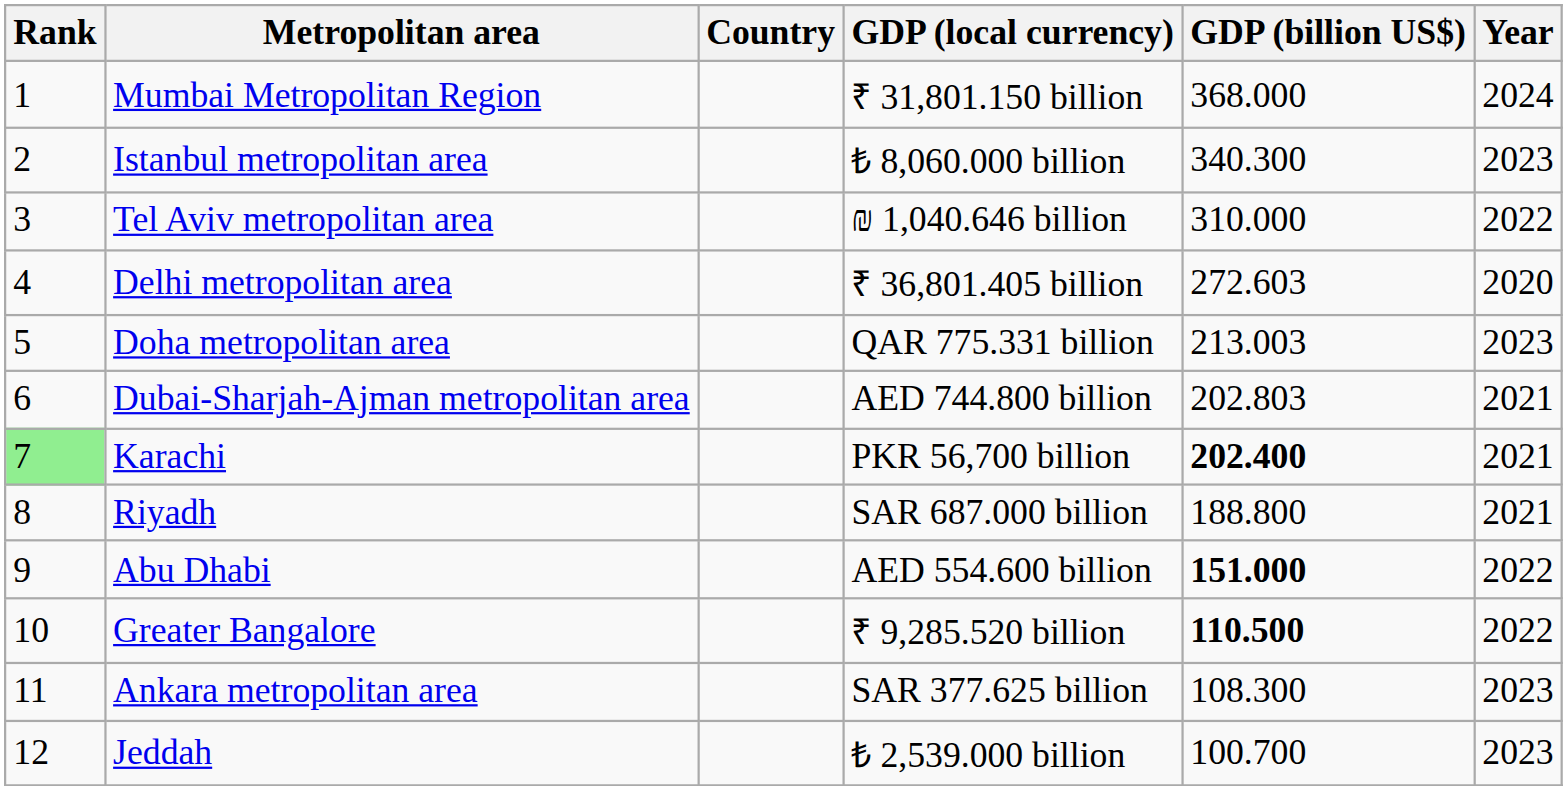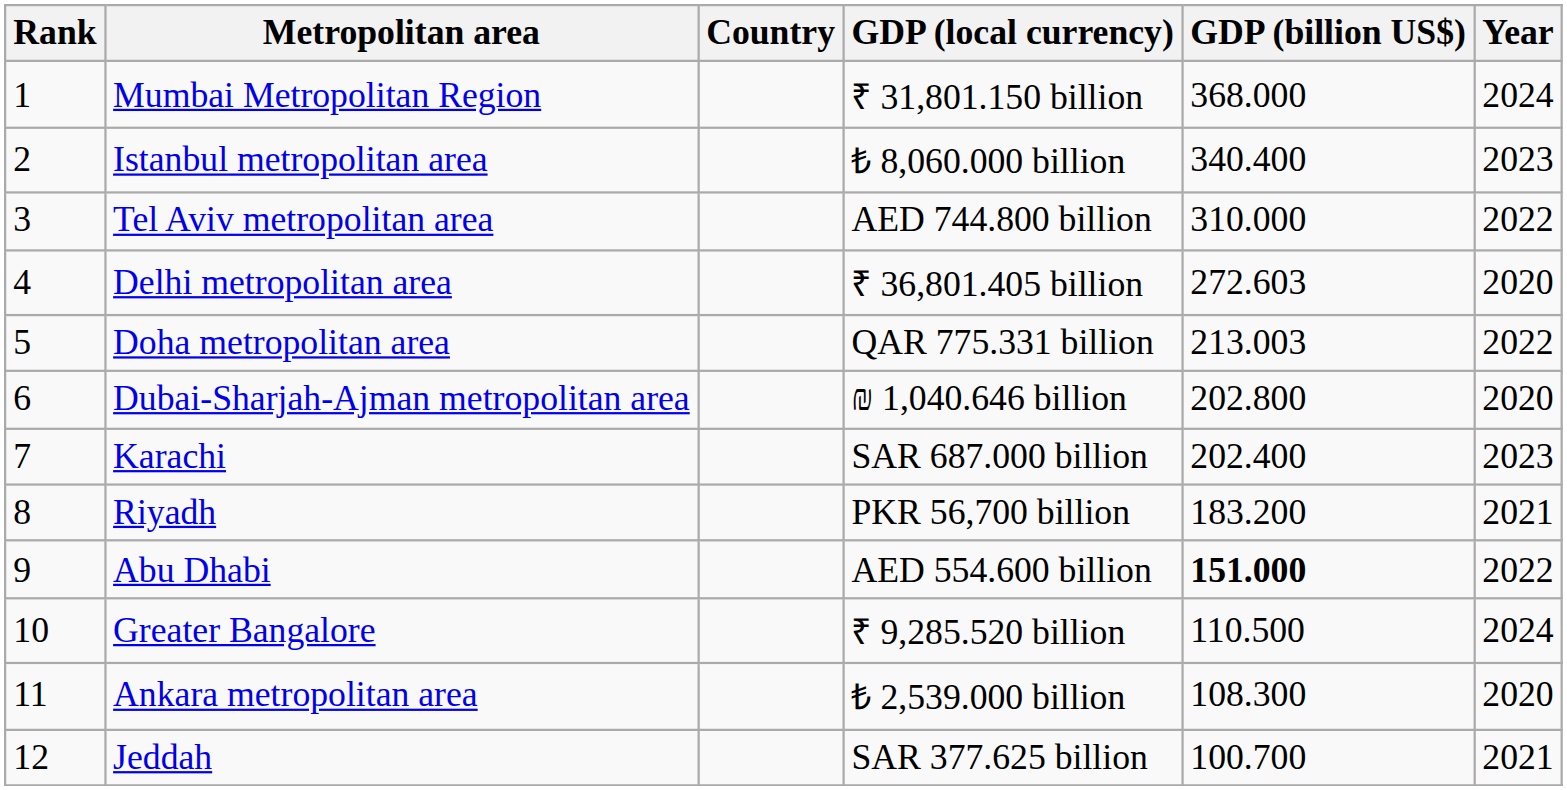 <table class="sortable wikitable">
 <tr>
 <th>Rank</th>
 <th>Metropolitan area</th>
 <th>Country</th>
 <th>GDP (local currency)</th>
 <th>GDP (billion US$)</th>
 <th>Year</th>
 </tr>
 <tr>
 <td>1</td>
 <td><a href='#'>Mumbai Metropolitan Region</a></td>
 <td></td>
 <td>₹ 31,801.150 billion</td>
 <td>368.000</td>
 <td>2024</td>
 </tr>
 <tr>
 <td>2</td>
 <td><a href='#'>Istanbul metropolitan area</a></td>
 <td></td>
 <td>₺ 8,060.000 billion</td>
-<td>340.300</td>
+<td>340.400</td>
 <td>2023</td>
 </tr>
 <tr>
 <td>3</td>
 <td><a href='#'>Tel Aviv metropolitan area</a></td>
 <td></td>
-<td>₪ 1,040.646 billion</td>
+<td>AED 744.800 billion</td>
 <td>310.000</td>
 <td>2022</td>
 </tr>
 <tr>
 <td>4</td>
 <td><a href='#'>Delhi metropolitan area</a></td>
 <td></td>
 <td>₹ 36,801.405 billion</td>
 <td>272.603</td>
 <td>2020</td>
 </tr>
 <tr>
 <td>5</td>
 <td><a href='#'>Doha metropolitan area</a></td>
 <td></td>
 <td>QAR 775.331 billion</td>
 <td>213.003</td>
-<td>2023</td>
+<td>2022</td>
 </tr>
 <tr>
 <td>6</td>
 <td><a href='#'>Dubai-Sharjah-Ajman metropolitan area</a></td>
 <td></td>
-<td>AED 744.800 billion</td>
-<td>202.803</td>
-<td>2021</td>
+<td>₪ 1,040.646 billion</td>
+<td>202.800</td>
+<td>2020</td>
 </tr>
 <tr>
-<td style="background: lightgreen;">7</td>
+<td>7</td>
 <td><a href='#'>Karachi</a></td>
 <td></td>
-<td>PKR 56,700 billion</td>
-<td><strong>202.400</strong></td>
-<td>2021</td>
+<td>SAR 687.000 billion</td>
+<td>202.400</td>
+<td>2023</td>
 </tr>
 <tr>
 <td>8</td>
 <td><a href='#'>Riyadh</a></td>
 <td></td>
-<td>SAR 687.000 billion</td>
-<td>188.800</td>
+<td>PKR 56,700 billion</td>
+<td>183.200</td>
 <td>2021</td>
 </tr>
 <tr>
 <td>9</td>
 <td><a href='#'>Abu Dhabi</a></td>
 <td></td>
 <td>AED 554.600 billion</td>
 <td><strong>151.000</strong></td>
 <td>2022</td>
 </tr>
 <tr>
 <td>10</td>
 <td><a href='#'>Greater Bangalore</a></td>
 <td></td>
 <td>₹ 9,285.520 billion</td>
-<td><strong>110.500</strong></td>
-<td>2022</td>
+<td>110.500</td>
+<td>2024</td>
 </tr>
 <tr>
 <td>11</td>
 <td><a href='#'>Ankara metropolitan area</a></td>
 <td></td>
-<td>SAR 377.625 billion</td>
+<td>₺ 2,539.000 billion</td>
 <td>108.300</td>
-<td>2023</td>
+<td>2020</td>
 </tr>
 <tr>
 <td>12</td>
 <td><a href='#'>Jeddah</a></td>
 <td></td>
-<td>₺ 2,539.000 billion</td>
+<td>SAR 377.625 billion</td>
 <td>100.700</td>
-<td>2023</td>
+<td>2021</td>
 </tr>
 <tr>
 </tr>
 </table>
